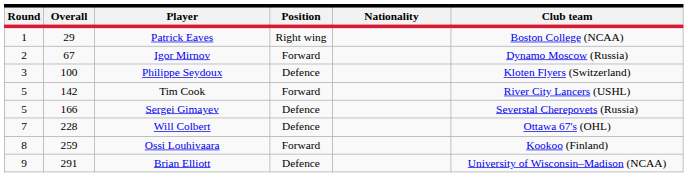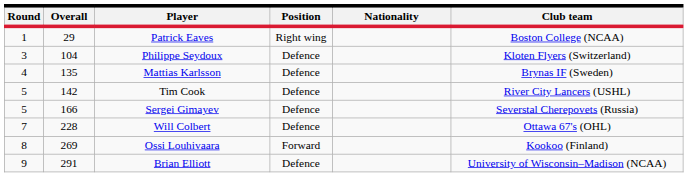 <table class="wikitable sortable" style="text-align:center">
 <tr style= "background:#FFFFFF; border-top:#010101 5px solid; border-bottom:#DA1A32 5px solid;">
 <th style="width:3em">Round</th>
 <th style="width:4em">Overall</th>
 <th style="width:15em">Player</th>
 <th style="width:5em">Position</th>
 <th style="width:10em">Nationality</th>
 <th style="width:20em">Club team</th>
 </tr>
 <tr>
 <td>1</td>
 <td>29</td>
 <td><a href='#'>Patrick Eaves</a></td>
 <td>Right wing</td>
 <td></td>
 <td><a href='#'>Boston College</a> (NCAA)</td>
 </tr>
 <tr>
-<td>2</td>
-<td>67</td>
-<td><a href='#'>Igor Mirnov</a></td>
-<td>Forward</td>
-<td></td>
-<td><a href='#'>Dynamo Moscow</a> (Russia)</td>
-</tr>
-<tr>
 <td>3</td>
-<td>100</td>
+<td>104</td>
 <td><a href='#'>Philippe Seydoux</a></td>
 <td>Defence</td>
 <td></td>
 <td><a href='#'>Kloten Flyers</a> (Switzerland)</td>
 </tr>
 <tr>
+<td>4</td>
+<td>135</td>
+<td><a href='#'>Mattias Karlsson</a></td>
+<td>Defence</td>
+<td></td>
+<td><a href='#'>Brynas IF</a> (Sweden)</td>
+</tr>
+<tr>
 <td>5</td>
 <td>142</td>
 <td>Tim Cook</td>
-<td>Forward</td>
+<td>Defence</td>
 <td></td>
 <td><a href='#'>River City Lancers</a> (USHL)</td>
 </tr>
 <tr>
 <td>5</td>
 <td>166</td>
 <td><a href='#'>Sergei Gimayev</a></td>
 <td>Defence</td>
 <td></td>
 <td><a href='#'>Severstal Cherepovets</a> (Russia)</td>
 </tr>
 <tr>
 <td>7</td>
 <td>228</td>
 <td><a href='#'>Will Colbert</a></td>
 <td>Defence</td>
 <td></td>
 <td><a href='#'>Ottawa 67's</a> (OHL)</td>
 </tr>
 <tr>
 <td>8</td>
-<td>259</td>
+<td>269</td>
 <td><a href='#'>Ossi Louhivaara</a></td>
 <td>Forward</td>
 <td></td>
 <td><a href='#'>Kookoo</a> (Finland)</td>
 </tr>
 <tr>
 <td>9</td>
 <td>291</td>
 <td><a href='#'>Brian Elliott</a></td>
 <td>Defence</td>
 <td></td>
 <td><a href='#'>University of Wisconsin–Madison</a> (NCAA)</td>
 </tr>
 </table>
